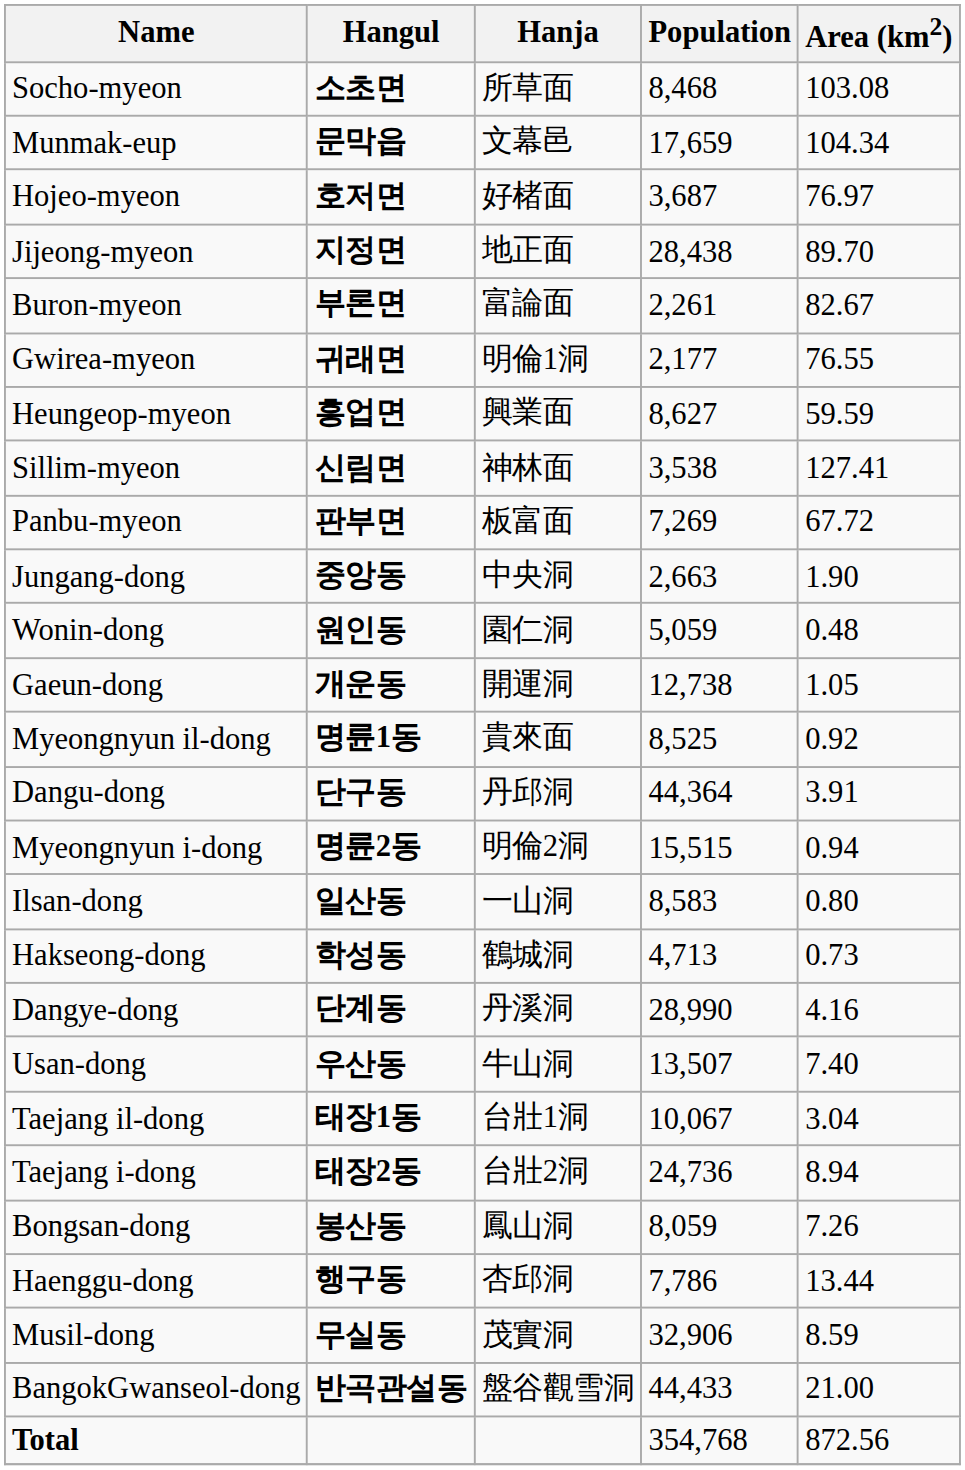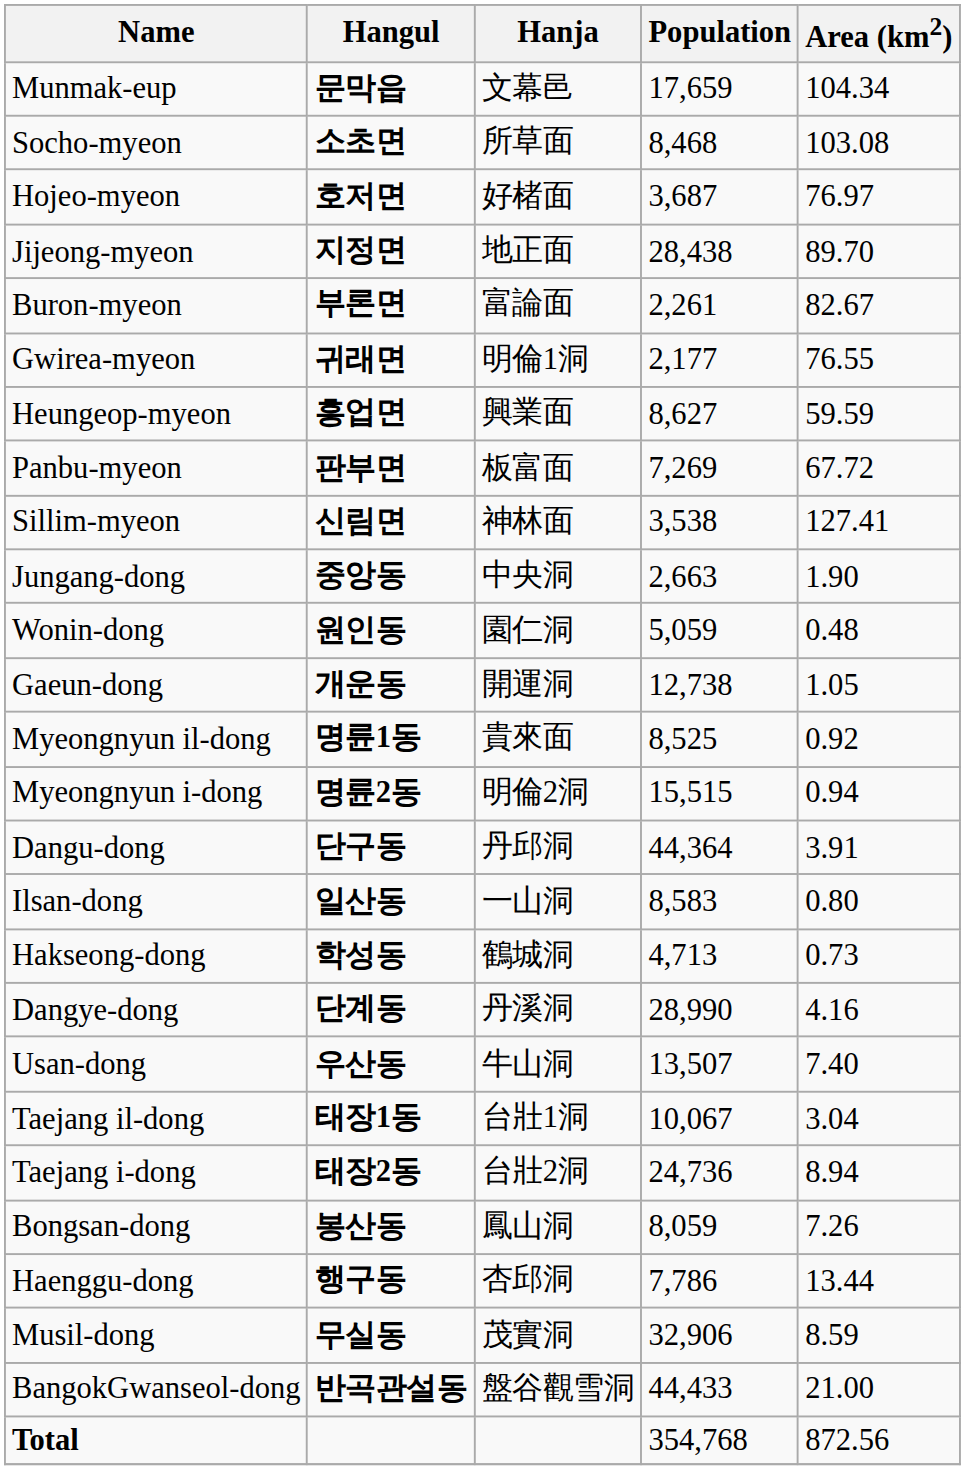 <table class="wikitable">
 <tr>
 <th>Name</th>
 <th>Hangul</th>
 <th>Hanja</th>
 <th>Population</th>
 <th>Area (km<sup>2</sup>)</th>
 </tr>
 <tr>
+<td>Munmak-eup</td>
+<td><strong>문막읍</strong></td>
+<td>文幕邑</td>
+<td>17,659</td>
+<td>104.34</td>
+</tr>
+<tr>
 <td>Socho-myeon</td>
 <td><strong>소초면</strong></td>
 <td>所草面</td>
 <td>8,468</td>
 <td>103.08</td>
-</tr>
-<tr>
-<td>Munmak-eup</td>
-<td><strong>문막읍</strong></td>
-<td>文幕邑</td>
-<td>17,659</td>
-<td>104.34</td>
 </tr>
 <tr>
 <td>Hojeo-myeon</td>
 <td><strong>호저면</strong></td>
 <td>好楮面</td>
 <td>3,687</td>
 <td>76.97</td>
 </tr>
 <tr>
 <td>Jijeong-myeon</td>
 <td><strong>지정면</strong></td>
 <td>地正面</td>
 <td>28,438</td>
 <td>89.70</td>
 </tr>
 <tr>
 <td>Buron-myeon</td>
 <td><strong>부론면</strong></td>
 <td>富論面</td>
 <td>2,261</td>
 <td>82.67</td>
 </tr>
 <tr>
 <td>Gwirea-myeon</td>
 <td><strong>귀래면</strong></td>
 <td>明倫1洞</td>
 <td>2,177</td>
 <td>76.55</td>
 </tr>
 <tr>
 <td>Heungeop-myeon</td>
 <td><strong>흥업면</strong></td>
 <td>興業面</td>
 <td>8,627</td>
 <td>59.59</td>
 </tr>
 <tr>
+<td>Panbu-myeon</td>
+<td><strong>판부면</strong></td>
+<td>板富面</td>
+<td>7,269</td>
+<td>67.72</td>
+</tr>
+<tr>
 <td>Sillim-myeon</td>
 <td><strong>신림면</strong></td>
 <td>神林面</td>
 <td>3,538</td>
 <td>127.41</td>
-</tr>
-<tr>
-<td>Panbu-myeon</td>
-<td><strong>판부면</strong></td>
-<td>板富面</td>
-<td>7,269</td>
-<td>67.72</td>
 </tr>
 <tr>
 <td>Jungang-dong</td>
 <td><strong>중앙동</strong></td>
 <td>中央洞</td>
 <td>2,663</td>
 <td>1.90</td>
 </tr>
 <tr>
 <td>Wonin-dong</td>
 <td><strong>원인동</strong></td>
 <td>園仁洞</td>
 <td>5,059</td>
 <td>0.48</td>
 </tr>
 <tr>
 <td>Gaeun-dong</td>
 <td><strong>개운동</strong></td>
 <td>開運洞</td>
 <td>12,738</td>
 <td>1.05</td>
 </tr>
 <tr>
 <td>Myeongnyun il-dong</td>
 <td><strong>명륜1동</strong></td>
 <td>貴來面</td>
 <td>8,525</td>
 <td>0.92</td>
 </tr>
 <tr>
+<td>Myeongnyun i-dong</td>
+<td><strong>명륜2동</strong></td>
+<td>明倫2洞</td>
+<td>15,515</td>
+<td>0.94</td>
+</tr>
+<tr>
 <td>Dangu-dong</td>
 <td><strong>단구동</strong></td>
 <td>丹邱洞</td>
 <td>44,364</td>
 <td>3.91</td>
-</tr>
-<tr>
-<td>Myeongnyun i-dong</td>
-<td><strong>명륜2동</strong></td>
-<td>明倫2洞</td>
-<td>15,515</td>
-<td>0.94</td>
 </tr>
 <tr>
 <td>Ilsan-dong</td>
 <td><strong>일산동</strong></td>
 <td>一山洞</td>
 <td>8,583</td>
 <td>0.80</td>
 </tr>
 <tr>
 <td>Hakseong-dong</td>
 <td><strong>학성동</strong></td>
 <td>鶴城洞</td>
 <td>4,713</td>
 <td>0.73</td>
 </tr>
 <tr>
 <td>Dangye-dong</td>
 <td><strong>단계동</strong></td>
 <td>丹溪洞</td>
 <td>28,990</td>
 <td>4.16</td>
 </tr>
 <tr>
 <td>Usan-dong</td>
 <td><strong>우산동</strong></td>
 <td>牛山洞</td>
 <td>13,507</td>
 <td>7.40</td>
 </tr>
 <tr>
 <td>Taejang il-dong</td>
 <td><strong>태장1동</strong></td>
 <td>台壯1洞</td>
 <td>10,067</td>
 <td>3.04</td>
 </tr>
 <tr>
 <td>Taejang i-dong</td>
 <td><strong>태장2동</strong></td>
 <td>台壯2洞</td>
 <td>24,736</td>
 <td>8.94</td>
 </tr>
 <tr>
 <td>Bongsan-dong</td>
 <td><strong>봉산동</strong></td>
 <td>鳳山洞</td>
 <td>8,059</td>
 <td>7.26</td>
 </tr>
 <tr>
 <td>Haenggu-dong</td>
 <td><strong>행구동</strong></td>
 <td>杏邱洞</td>
 <td>7,786</td>
 <td>13.44</td>
 </tr>
 <tr>
 <td>Musil-dong</td>
 <td><strong>무실동</strong></td>
 <td>茂實洞</td>
 <td>32,906</td>
 <td>8.59</td>
 </tr>
 <tr>
 <td>BangokGwanseol-dong</td>
 <td><strong>반곡관설동</strong></td>
 <td>盤谷觀雪洞</td>
 <td>44,433</td>
 <td>21.00</td>
 </tr>
 <tr>
 <td><strong>Total</strong></td>
 <td></td>
 <td></td>
 <td>354,768</td>
 <td>872.56</td>
 </tr>
 <tr>
 </tr>
 </table>
